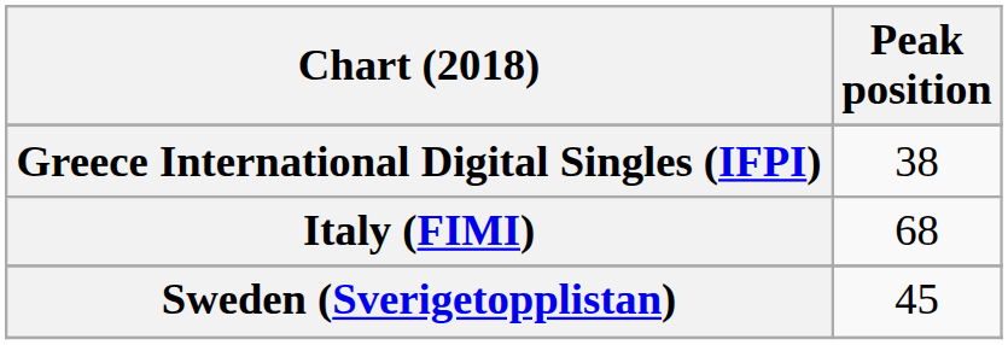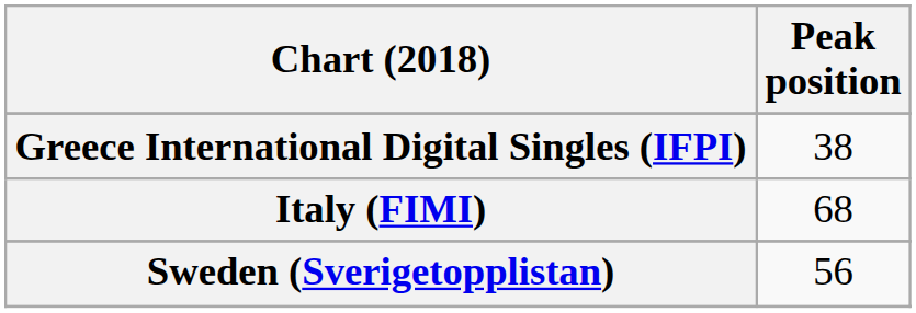 <table class="wikitable sortable plainrowheaders" style="text-align:center">
 <tr>
 <th scope="col">Chart (2018)</th>
 <th scope="col">Peak<br> position</th>
 </tr>
 <tr>
 </tr>
 <tr>
 </tr>
 <tr>
 </tr>
 <tr>
 </tr>
 <tr>
 </tr>
 <tr>
 <th scope="row">Greece International Digital Singles (<a href='#'>IFPI</a>)</th>
 <td>38</td>
 </tr>
 <tr>
 <th scope="row">Italy (<a href='#'>FIMI</a>)</th>
 <td>68</td>
 </tr>
 <tr>
 </tr>
 <tr>
 </tr>
 <tr>
 </tr>
 <tr>
 <th scope="row">Sweden (<a href='#'>Sverigetopplistan</a>)</th>
-<td>45</td>
+<td>56</td>
 </tr>
 <tr>
 </tr>
 <tr>
 </tr>
 <tr>
 </tr>
 </table>
